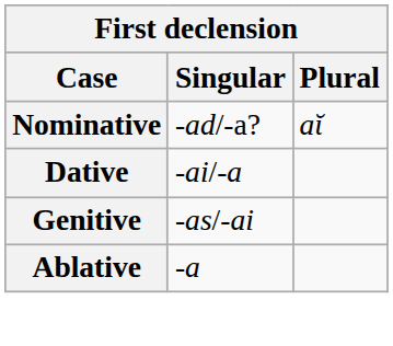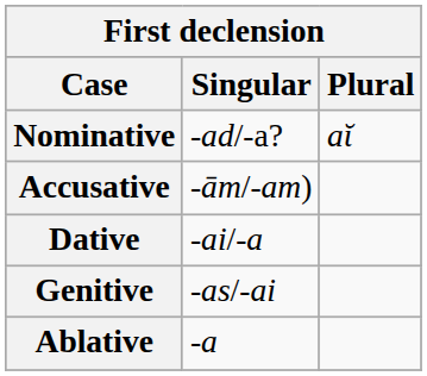 <table class="wikitable">
 <tr>
 <th colspan="3">First declension</th>
 </tr>
 <tr>
 <th>Case</th>
 <th>Singular</th>
 <th>Plural</th>
 </tr>
 <tr>
 <th>Nominative</th>
 <td><em>-ad</em>/-a?</td>
 <td><em>aῐ</em></td>
+</tr>
+<tr>
+<th>Accusative</th>
+<td><em>-ām</em>/-<em>am</em>)</td>
+<td></td>
 </tr>
 <tr>
 <th>Dative</th>
 <td>-<em>ai</em>/-<em>a</em></td>
 <td></td>
 </tr>
 <tr>
 <th>Genitive</th>
 <td>-<em>as</em>/-<em>ai</em></td>
 <td></td>
 </tr>
 <tr>
 <th>Ablative</th>
 <td>-<em>a</em></td>
 <td></td>
 </tr>
 </table>
